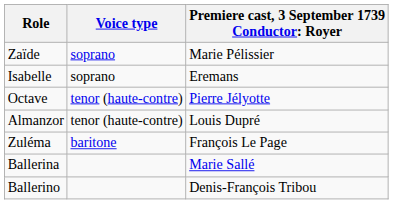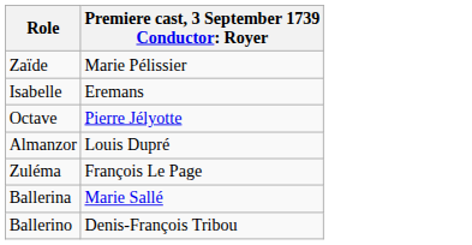 <table class="wikitable">
 <tr>
 <th>Role</th>
-<th><a href='#'>Voice type</a></th>
 <th>Premiere cast, 3 September 1739<br><a href='#'>Conductor</a>: Royer</th>
 </tr>
 <tr>
 <td>Zaïde</td>
-<td><a href='#'>soprano</a></td>
 <td>Marie Pélissier</td>
 </tr>
 <tr>
 <td>Isabelle</td>
-<td>soprano</td>
 <td>Eremans</td>
 </tr>
 <tr>
 <td>Octave</td>
-<td><a href='#'>tenor</a> (<a href='#'>haute-contre</a>)</td>
 <td><a href='#'>Pierre Jélyotte</a></td>
 </tr>
 <tr>
 <td>Almanzor</td>
-<td>tenor (haute-contre)</td>
 <td>Louis Dupré</td>
 </tr>
 <tr>
 <td>Zuléma</td>
-<td><a href='#'>baritone</a></td>
 <td>François Le Page</td>
 </tr>
 <tr>
 <td>Ballerina</td>
-<td> </td>
 <td><a href='#'>Marie Sallé</a></td>
 </tr>
 <tr>
 <td>Ballerino</td>
-<td> </td>
 <td>Denis-François Tribou</td>
 </tr>
 </table>
